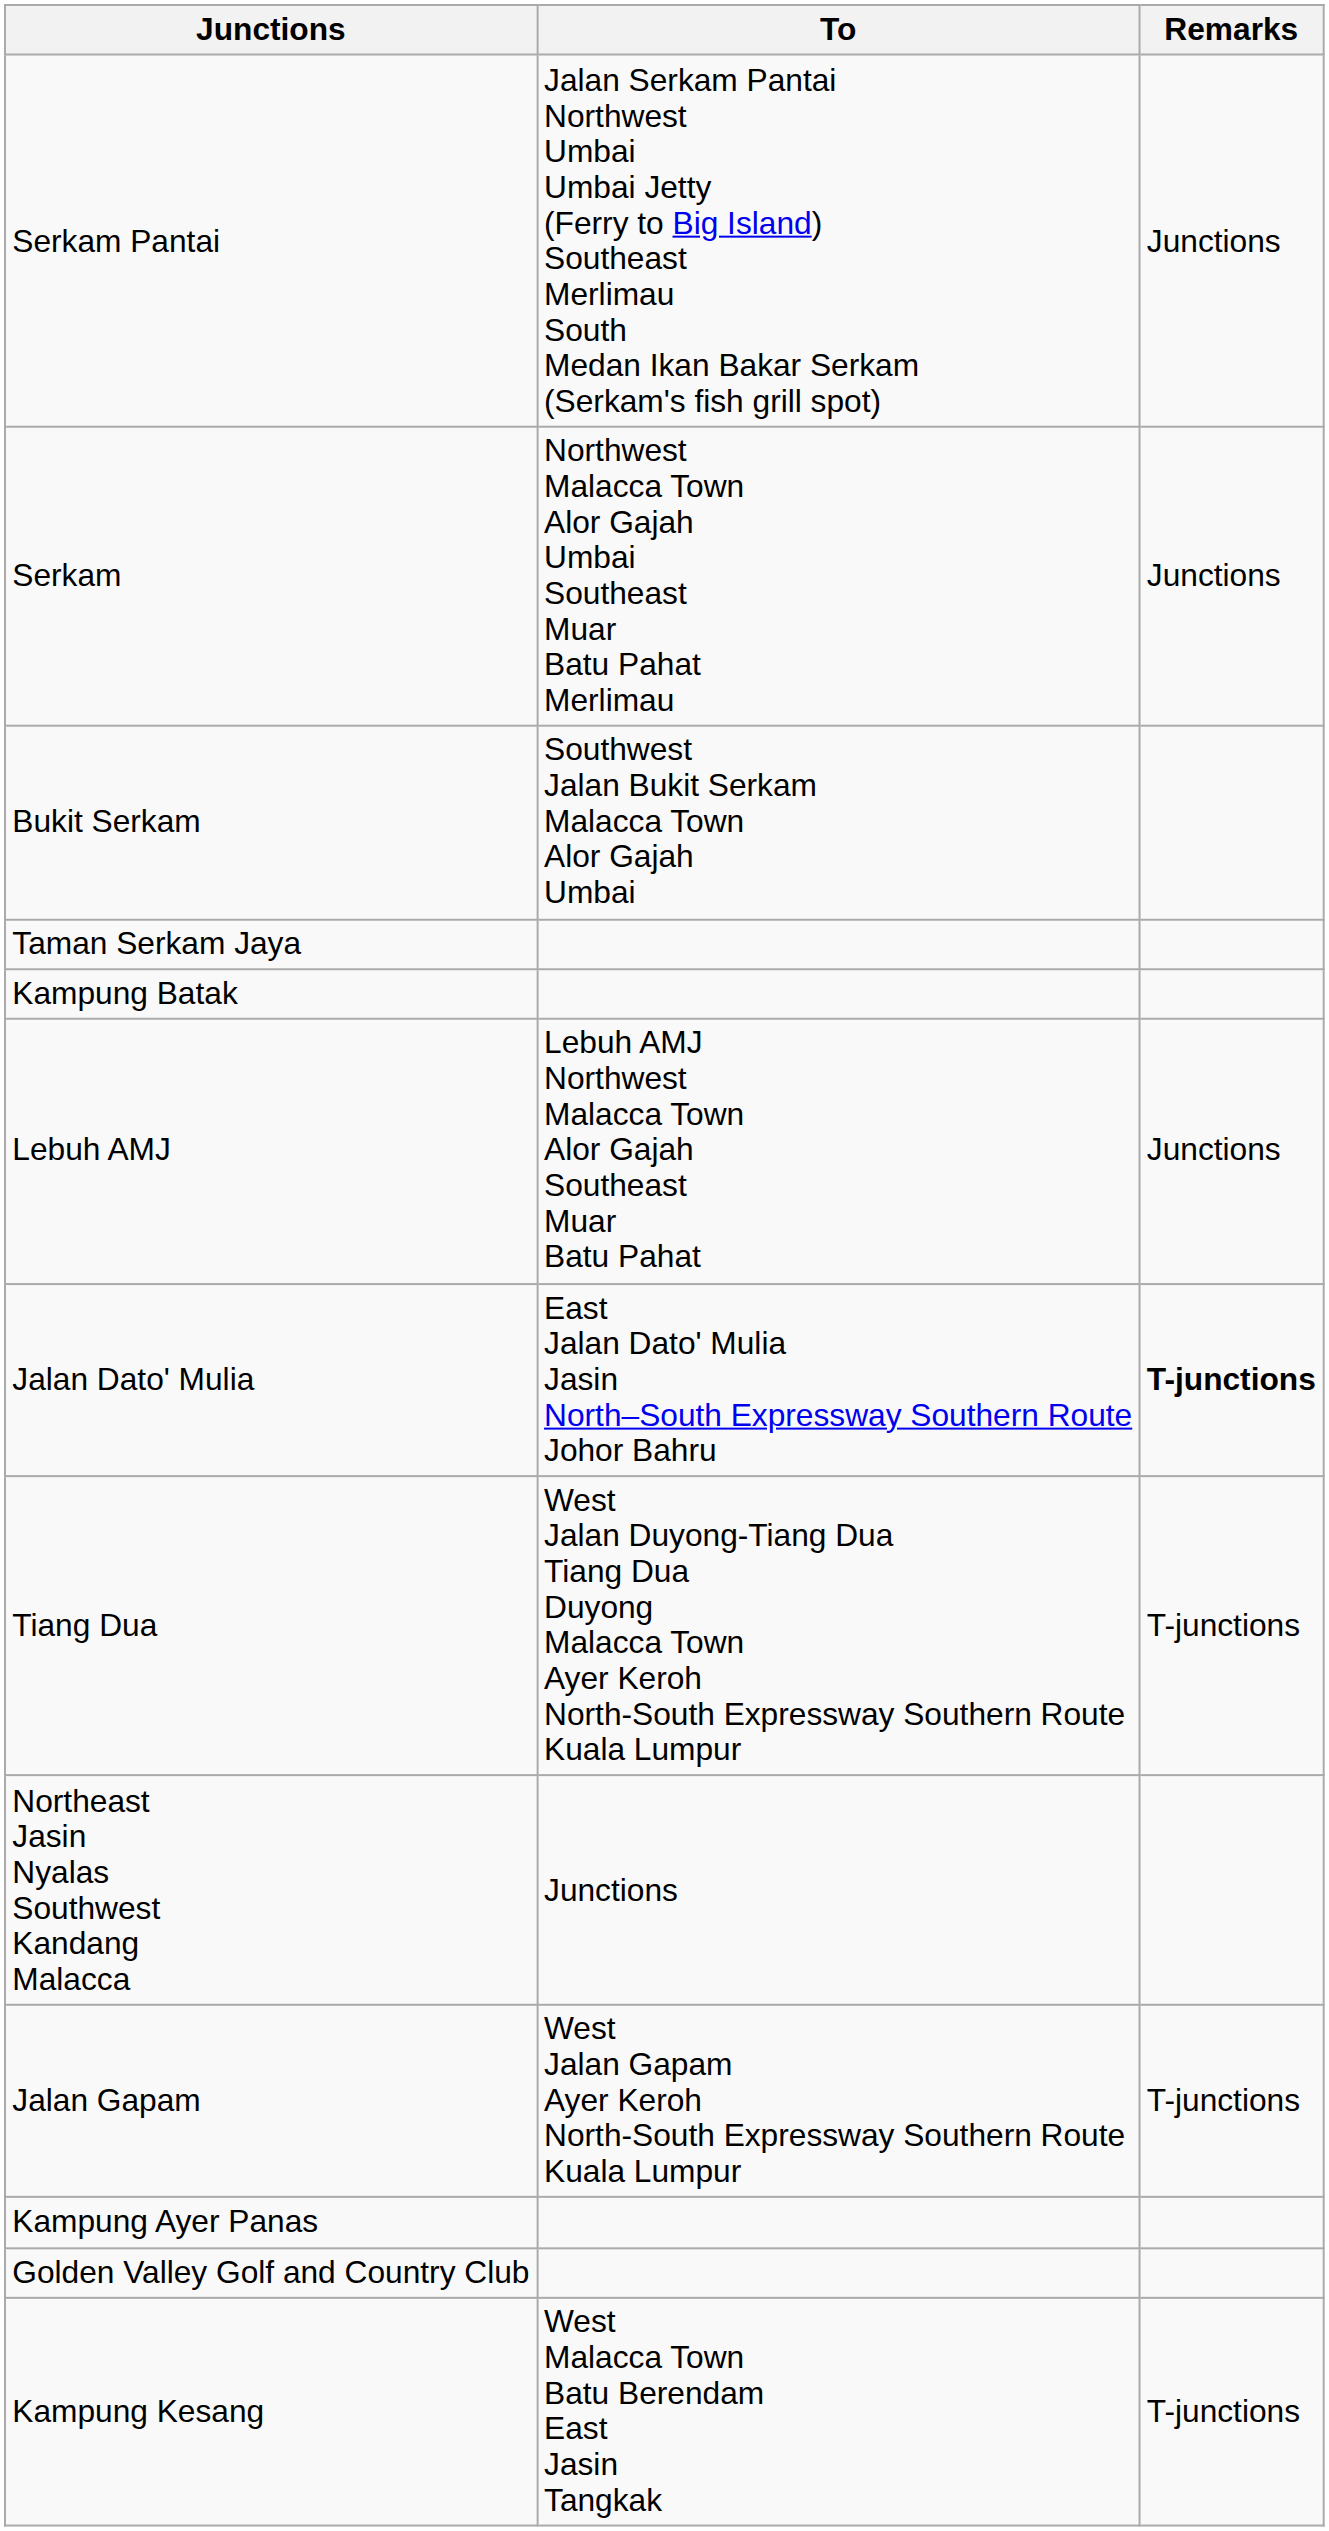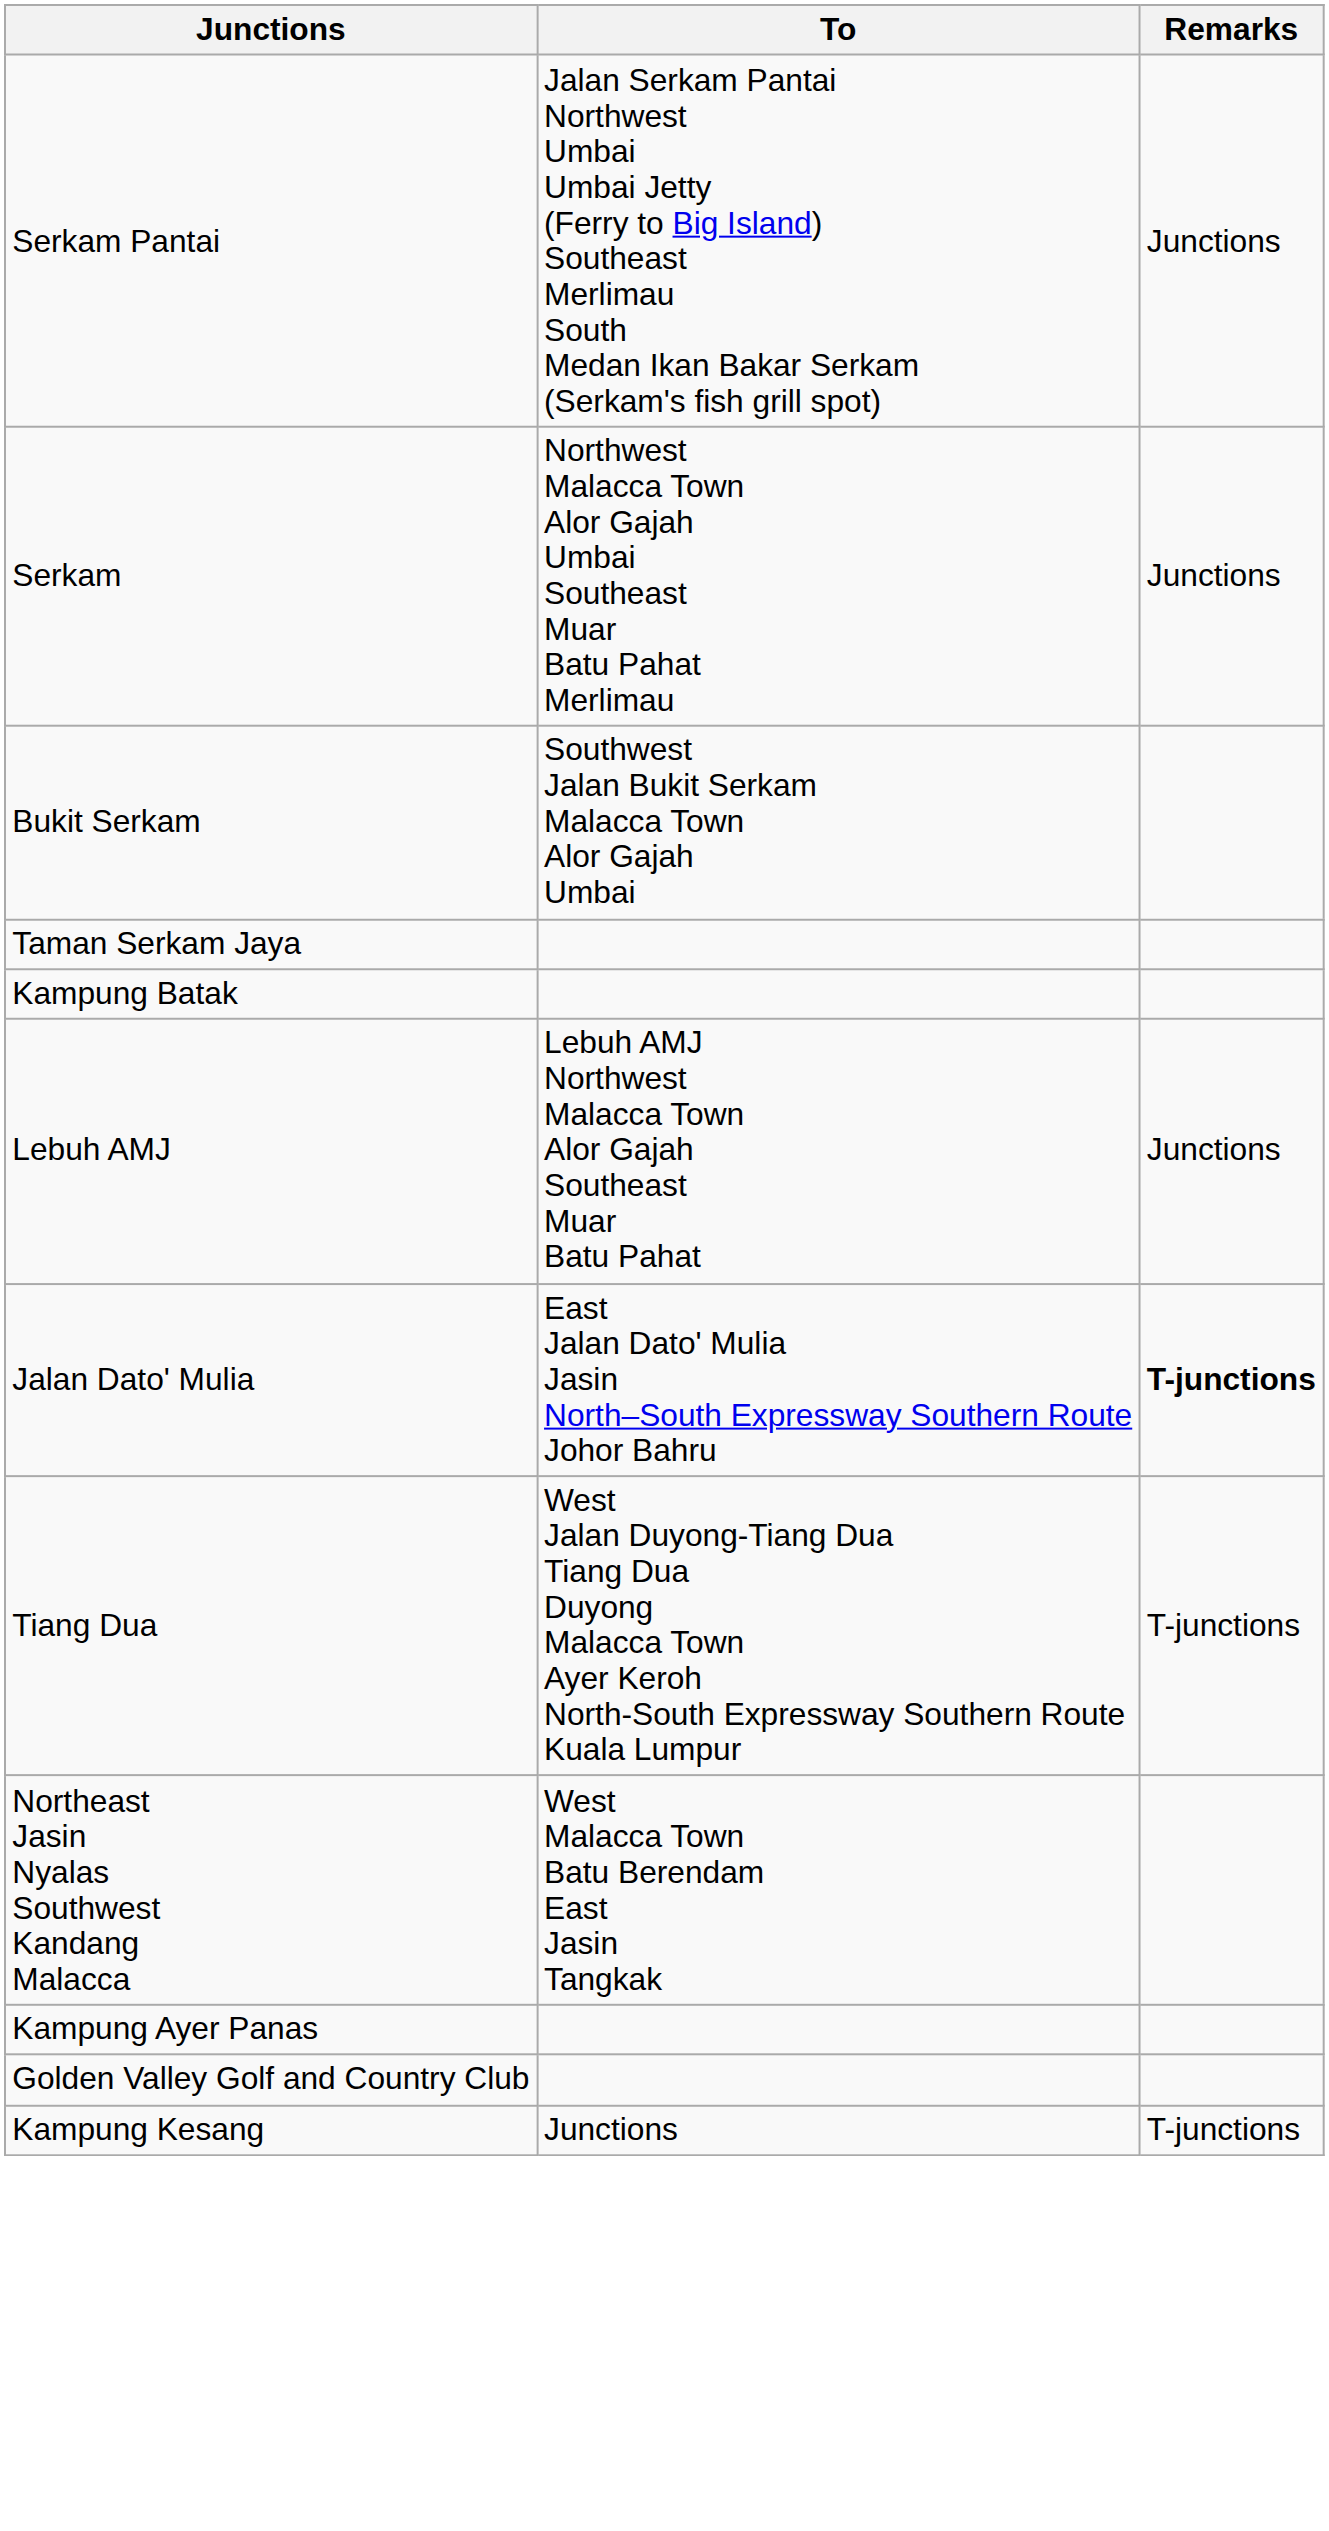 <table class="wikitable">
 <tr>
 <th>Junctions</th>
 <th>To</th>
 <th>Remarks</th>
 </tr>
 <tr>
 <td>Serkam Pantai</td>
 <td> Jalan Serkam Pantai<br>Northwest<br>Umbai<br>Umbai Jetty<br>(Ferry to <a href='#'>Big Island</a>)<br>Southeast<br>Merlimau<br>South<br>  Medan Ikan Bakar Serkam<br>(Serkam's fish grill spot)</td>
 <td>Junctions</td>
 </tr>
 <tr>
 <td>Serkam</td>
 <td>Northwest<br> Malacca Town<br> Alor Gajah<br> Umbai<br>Southeast<br> Muar<br> Batu Pahat<br> Merlimau</td>
 <td>Junctions</td>
 </tr>
 <tr>
 <td>Bukit Serkam</td>
 <td>Southwest<br> Jalan Bukit Serkam<br> Malacca Town<br> Alor Gajah<br> Umbai</td>
 </tr>
 <tr>
 <td>Taman Serkam Jaya</td>
 <td></td>
 <td></td>
 </tr>
 <tr>
 <td>Kampung Batak</td>
 <td></td>
 <td></td>
 </tr>
 <tr>
 <td>Lebuh AMJ</td>
 <td> Lebuh AMJ<br>Northwest<br> Malacca Town<br> Alor Gajah<br>Southeast<br> Muar<br> Batu Pahat</td>
 <td>Junctions</td>
 </tr>
 <tr>
 <td>Jalan Dato' Mulia</td>
 <td>East<br> Jalan Dato' Mulia<br> Jasin<br>  <a href='#'>North–South Expressway Southern Route</a><br>Johor Bahru</td>
 <td><strong>T-junctions</strong></td>
 </tr>
 <tr>
 <td>Tiang Dua</td>
 <td>West<br> Jalan Duyong-Tiang Dua<br> Tiang Dua<br> Duyong<br> Malacca Town<br> Ayer Keroh<br>  North-South Expressway Southern Route<br>Kuala Lumpur</td>
 <td>T-junctions</td>
 </tr>
 <tr>
 <td Bemban]>Northeast<br> Jasin<br> Nyalas<br>Southwest<br> Kandang<br> Malacca</td>
-<td>Junctions</td>
-</tr>
-<tr>
-<td>Jalan Gapam</td>
-<td>West<br> Jalan Gapam<br> Ayer Keroh<br>  North-South Expressway Southern Route<br>Kuala Lumpur</td>
-<td>T-junctions</td>
+<td>West<br> Malacca Town<br> Batu Berendam<br>East<br> Jasin<br> Tangkak</td>
 </tr>
 <tr>
 <td>Kampung Ayer Panas</td>
 <td></td>
 <td></td>
 </tr>
 <tr>
 <td>Golden Valley Golf and Country Club</td>
 <td></td>
 <td></td>
 </tr>
 <tr>
 <td>Kampung Kesang</td>
-<td>West<br> Malacca Town<br> Batu Berendam<br>East<br> Jasin<br> Tangkak</td>
+<td>Junctions</td>
 <td>T-junctions</td>
 </tr>
 </table>
